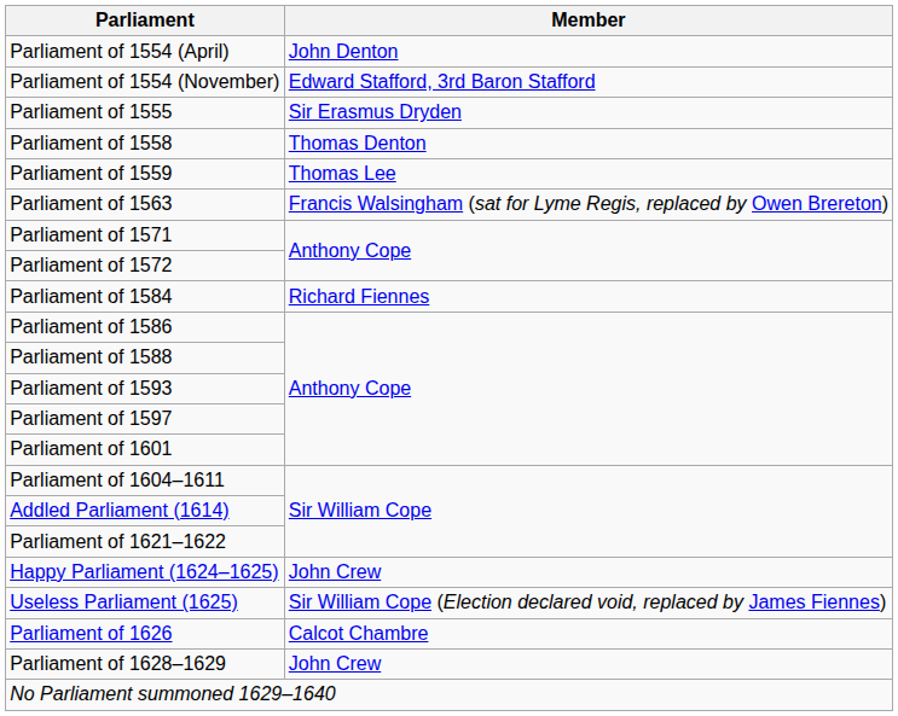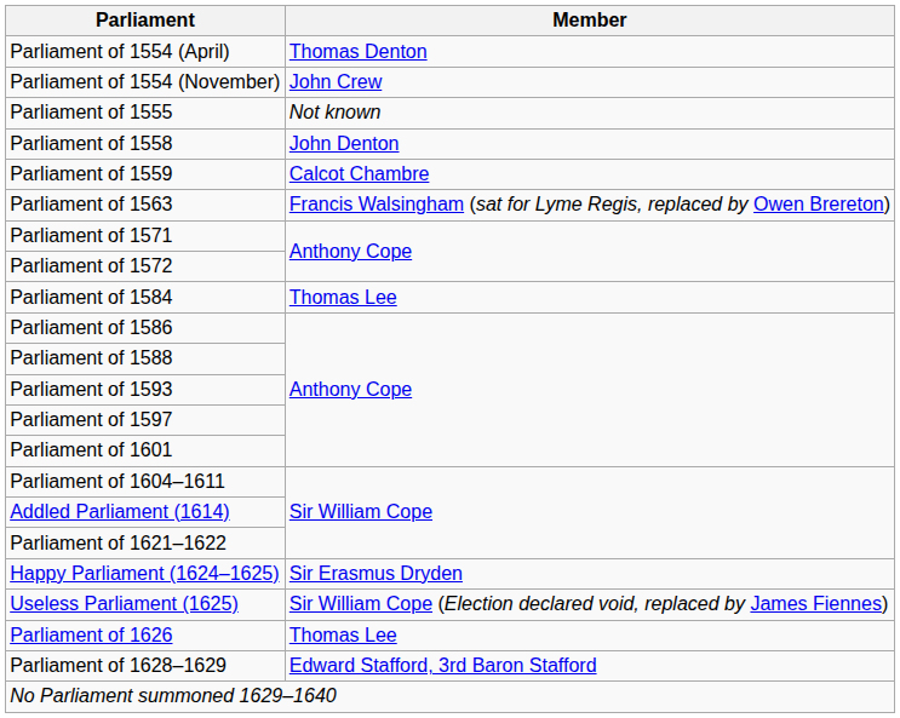 <table class="wikitable">
 <tr>
 <th>Parliament</th>
 <th>Member</th>
 </tr>
 <tr>
 <td>Parliament of 1554 (April)</td>
+<td><a href='#'>Thomas Denton</a></td>
+</tr>
+<tr>
+<td>Parliament of 1554 (November)</td>
+<td><a href='#'>John Crew</a></td>
+</tr>
+<tr>
+<td>Parliament of 1555</td>
+<td><em>Not known</em></td>
+</tr>
+<tr>
+<td>Parliament of 1558</td>
 <td><a href='#'>John Denton</a></td>
 </tr>
 <tr>
-<td>Parliament of 1554 (November)</td>
-<td><a href='#'>Edward Stafford, 3rd Baron Stafford</a></td>
-</tr>
-<tr>
-<td>Parliament of 1555</td>
-<td><a href='#'>Sir Erasmus Dryden</a></td>
-</tr>
-<tr>
-<td>Parliament of 1558</td>
-<td><a href='#'>Thomas Denton</a></td>
-</tr>
-<tr>
 <td>Parliament of 1559</td>
-<td><a href='#'>Thomas Lee</a></td>
+<td><a href='#'>Calcot Chambre</a></td>
 </tr>
 <tr>
 <td>Parliament of 1563</td>
 <td><a href='#'>Francis Walsingham</a> (<em>sat for Lyme Regis, replaced by </em> <a href='#'>Owen Brereton</a>)</td>
 </tr>
 <tr>
 <td>Parliament of 1571</td>
 <td rowspan="2"><a href='#'>Anthony Cope</a></td>
 </tr>
 <tr>
 <td>Parliament of 1572</td>
 </tr>
 <tr>
 <td>Parliament of 1584</td>
-<td><a href='#'>Richard Fiennes</a></td>
+<td><a href='#'>Thomas Lee</a></td>
 </tr>
 <tr>
 <td>Parliament of 1586</td>
 <td rowspan="5"><a href='#'>Anthony Cope</a></td>
 </tr>
 <tr>
 <td>Parliament of 1588</td>
 </tr>
 <tr>
 <td>Parliament of 1593</td>
 </tr>
 <tr>
 <td>Parliament of 1597</td>
 </tr>
 <tr>
 <td>Parliament of 1601</td>
 </tr>
 <tr>
 <td>Parliament of 1604–1611</td>
 <td rowspan="3"><a href='#'>Sir William Cope</a></td>
 </tr>
 <tr>
 <td><a href='#'>Addled Parliament (1614)</a></td>
 </tr>
 <tr>
 <td>Parliament of 1621–1622</td>
 </tr>
 <tr>
 <td><a href='#'>Happy Parliament (1624–1625)</a></td>
-<td><a href='#'>John Crew</a></td>
+<td><a href='#'>Sir Erasmus Dryden</a></td>
 </tr>
 <tr>
 <td><a href='#'>Useless Parliament (1625)</a></td>
 <td><a href='#'>Sir William Cope</a> (<em>Election declared void, replaced by</em> <a href='#'>James Fiennes</a>)</td>
 </tr>
 <tr>
 <td><a href='#'>Parliament of 1626</a></td>
-<td><a href='#'>Calcot Chambre</a></td>
+<td><a href='#'>Thomas Lee</a></td>
 </tr>
 <tr>
 <td>Parliament of 1628–1629</td>
-<td><a href='#'>John Crew</a></td>
+<td><a href='#'>Edward Stafford, 3rd Baron Stafford</a></td>
 </tr>
 <tr>
 <td colspan="4"><em>No Parliament summoned 1629–1640</em></td>
 </tr>
 <tr>
 </tr>
 </table>
